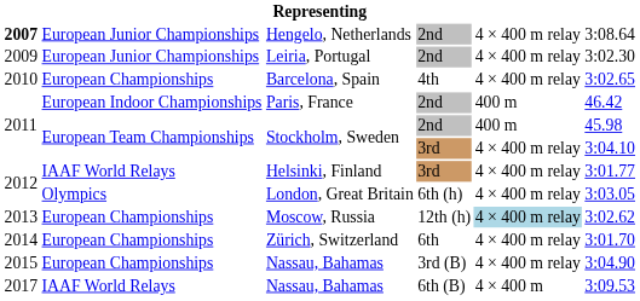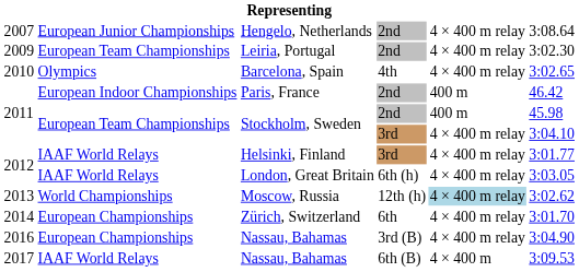 <table>
 <tr>
 <th colspan="6">Representing </th>
 </tr>
 <tr>
-<td><strong>2007</strong></td>
+<td>2007</td>
 <td><a href='#'>European Junior Championships</a></td>
 <td><a href='#'>Hengelo</a>, Netherlands</td>
 <td bgcolor="silver">2nd</td>
 <td>4 × 400 m relay</td>
 <td>3:08.64</td>
 </tr>
 <tr>
 <td>2009</td>
-<td><a href='#'>European Junior Championships</a></td>
+<td><a href='#'>European Team Championships</a></td>
 <td><a href='#'>Leiria</a>, Portugal</td>
 <td bgcolor="silver">2nd</td>
 <td>4 × 400 m relay</td>
 <td>3:02.30</td>
 </tr>
 <tr>
 <td>2010</td>
-<td><a href='#'>European Championships</a></td>
+<td><a href='#'>Olympics</a></td>
 <td><a href='#'>Barcelona</a>, Spain</td>
 <td>4th</td>
 <td>4 × 400 m relay</td>
 <td><a href='#'>3:02.65</a></td>
 </tr>
 <tr>
 <td rowspan=3>2011</td>
 <td><a href='#'>European Indoor Championships</a></td>
 <td><a href='#'>Paris</a>, France</td>
 <td bgcolor="silver">2nd</td>
 <td>400 m</td>
 <td><a href='#'>46.42</a></td>
 </tr>
 <tr>
 <td rowspan=2><a href='#'>European Team Championships</a></td>
 <td rowspan=2><a href='#'>Stockholm</a>, Sweden</td>
 <td bgcolor="silver">2nd</td>
 <td>400 m</td>
 <td><a href='#'>45.98</a></td>
 </tr>
 <tr>
 <td bgcolor="cc9966">3rd</td>
 <td>4 × 400 m relay</td>
 <td><a href='#'>3:04.10</a></td>
 </tr>
 <tr>
 <td rowspan=2>2012</td>
 <td><a href='#'>IAAF World Relays</a></td>
 <td><a href='#'>Helsinki</a>, Finland</td>
 <td bgcolor="cc9966">3rd</td>
 <td>4 × 400 m relay</td>
 <td><a href='#'>3:01.77</a></td>
 </tr>
 <tr>
-<td><a href='#'>Olympics</a></td>
+<td><a href='#'>IAAF World Relays</a></td>
 <td><a href='#'>London</a>, Great Britain</td>
 <td>6th (h)</td>
 <td>4 × 400 m relay</td>
 <td><a href='#'>3:03.05</a></td>
 </tr>
 <tr>
 <td>2013</td>
-<td><a href='#'>European Championships</a></td>
+<td><a href='#'>World Championships</a></td>
 <td><a href='#'>Moscow</a>, Russia</td>
 <td>12th (h)</td>
 <td style="background: lightblue;">4 × 400 m relay</td>
 <td><a href='#'>3:02.62</a></td>
 </tr>
 <tr>
 <td>2014</td>
 <td><a href='#'>European Championships</a></td>
 <td><a href='#'>Zürich</a>, Switzerland</td>
 <td>6th</td>
 <td>4 × 400 m relay</td>
 <td><a href='#'>3:01.70</a></td>
 </tr>
 <tr>
-<td>2015</td>
+<td>2016</td>
 <td><a href='#'>European Championships</a></td>
 <td><a href='#'>Nassau, Bahamas</a></td>
 <td>3rd (B)</td>
 <td>4 × 400 m relay</td>
 <td><a href='#'>3:04.90</a></td>
 </tr>
 <tr>
 <td>2017</td>
 <td><a href='#'>IAAF World Relays</a></td>
 <td><a href='#'>Nassau, Bahamas</a></td>
 <td>6th (B)</td>
 <td>4 × 400 m</td>
 <td><a href='#'>3:09.53</a></td>
 </tr>
 </table>
